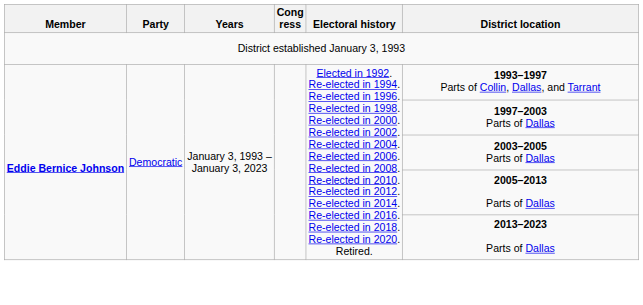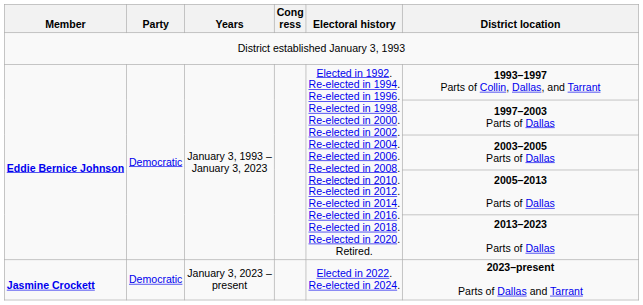 <table class=wikitable style="text-align:center">
 <tr valign=bottom>
 <th>Member<br></th>
 <th>Party</th>
 <th>Years</th>
 <th>Cong<br>ress</th>
 <th>Electoral history</th>
 <th width=350px>District location</th>
 </tr>
 <tr style="height:3em">
 <td colspan=6>District established January 3, 1993</td>
 </tr>
 <tr style="height:3em">
 <td rowspan=5 align=left><br><strong><a href='#'>Eddie Bernice Johnson</a></strong><br></td>
 <td rowspan=5 ><a href='#'>Democratic</a></td>
 <td rowspan=5 nowrap>January 3, 1993 –<br>January 3, 2023</td>
 <td rowspan=5></td>
 <td rowspan=5><a href='#'>Elected in 1992</a>.<br><a href='#'>Re-elected in 1994</a>.<br><a href='#'>Re-elected in 1996</a>.<br><a href='#'>Re-elected in 1998</a>.<br><a href='#'>Re-elected in 2000</a>.<br><a href='#'>Re-elected in 2002</a>.<br><a href='#'>Re-elected in 2004</a>.<br><a href='#'>Re-elected in 2006</a>.<br><a href='#'>Re-elected in 2008</a>.<br><a href='#'>Re-elected in 2010</a>.<br><a href='#'>Re-elected in 2012</a>.<br><a href='#'>Re-elected in 2014</a>.<br><a href='#'>Re-elected in 2016</a>.<br><a href='#'>Re-elected in 2018</a>.<br><a href='#'>Re-elected in 2020</a>.<br>Retired.</td>
 <td><strong>1993–1997</strong><br>Parts of <a href='#'>Collin</a>, <a href='#'>Dallas</a>, and <a href='#'>Tarrant</a></td>
 </tr>
 <tr style="height:3em">
 <td><strong>1997–2003</strong><br>Parts of <a href='#'>Dallas</a></td>
 </tr>
 <tr style="height:3em">
 <td><strong>2003–2005</strong><br>Parts of <a href='#'>Dallas</a></td>
 </tr>
 <tr style="height:3em">
 <td><strong>2005–2013</strong><br><br>Parts of <a href='#'>Dallas</a></td>
 </tr>
 <tr style="height:3em">
 <td><strong>2013–2023</strong><br><br>Parts of <a href='#'>Dallas</a></td>
 </tr>
+<tr style="height:3em">
+<td align=left><br><strong><a href='#'>Jasmine Crockett</a></strong><br></td>
+<td><a href='#'>Democratic</a></td>
+<td nowrap>January 3, 2023 –<br>present</td>
+<td></td>
+<td><a href='#'>Elected in 2022</a>.<br><a href='#'>Re-elected in 2024</a>.</td>
+<td><strong>2023–present</strong><br><br>Parts of <a href='#'>Dallas</a> and <a href='#'>Tarrant</a></td>
+</tr>
 </table>
